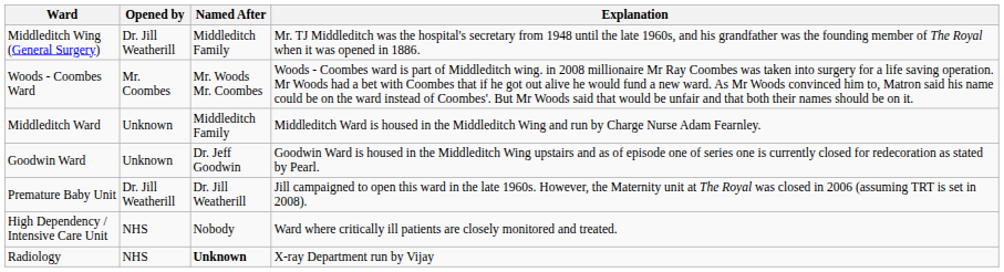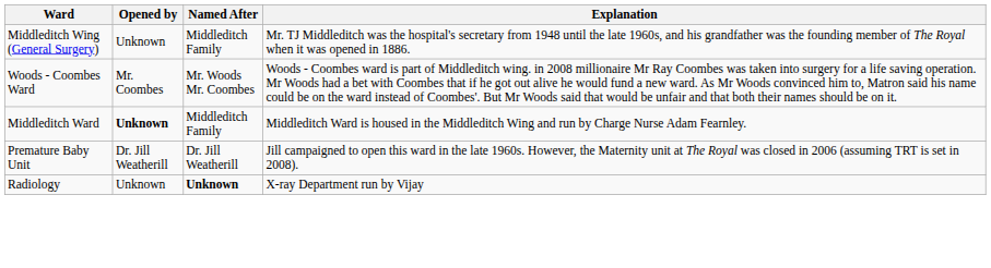 <table class="wikitable">
 <tr>
 <th>Ward</th>
 <th>Opened by</th>
 <th>Named After</th>
 <th>Explanation</th>
 </tr>
 <tr>
 <td>Middleditch Wing (<a href='#'>General Surgery</a>)</td>
-<td>Dr. Jill Weatherill</td>
+<td>Unknown</td>
 <td>Middleditch Family</td>
 <td>Mr. TJ Middleditch was the hospital's secretary from 1948 until the late 1960s, and his grandfather was the founding member of <em>The Royal</em> when it was opened in 1886.</td>
 </tr>
 <tr>
 <td>Woods - Coombes Ward</td>
 <td>Mr. Coombes</td>
 <td>Mr. Woods<br>Mr. Coombes</td>
 <td>Woods - Coombes ward is part of Middleditch wing. in 2008 millionaire Mr Ray Coombes was taken into surgery for a life saving operation. Mr Woods had a bet with Coombes that if he got out alive he would fund a new ward. As Mr Woods convinced him to, Matron said his name could be on the ward instead of Coombes'. But Mr Woods said that would be unfair and that both their names should be on it.</td>
 </tr>
 <tr>
 <td>Middleditch Ward</td>
-<td>Unknown</td>
+<td><strong>Unknown</strong></td>
 <td>Middleditch Family</td>
 <td>Middleditch Ward is housed in the Middleditch Wing and run by Charge Nurse Adam Fearnley.</td>
-</tr>
-<tr>
-<td>Goodwin Ward</td>
-<td>Unknown</td>
-<td>Dr. Jeff Goodwin</td>
-<td>Goodwin Ward is housed in the Middleditch Wing upstairs and as of episode one of series one is currently closed for redecoration as stated by Pearl.</td>
 </tr>
 <tr>
 <td>Premature Baby Unit</td>
 <td>Dr. Jill Weatherill</td>
 <td>Dr. Jill Weatherill</td>
 <td>Jill campaigned to open this ward in the late 1960s. However, the Maternity unit at <em>The Royal</em> was closed in 2006 (assuming TRT is set in 2008).</td>
 </tr>
 <tr>
-<td>High Dependency / Intensive Care Unit</td>
-<td>NHS</td>
-<td>Nobody</td>
-<td>Ward where critically ill patients are closely monitored and treated.</td>
-</tr>
-<tr>
 <td>Radiology</td>
-<td>NHS</td>
+<td>Unknown</td>
 <td><strong>Unknown</strong></td>
 <td>X-ray Department run by Vijay</td>
 </tr>
 </table>
